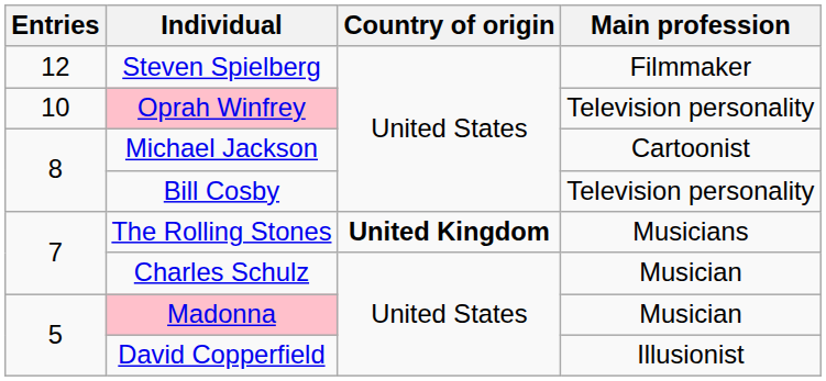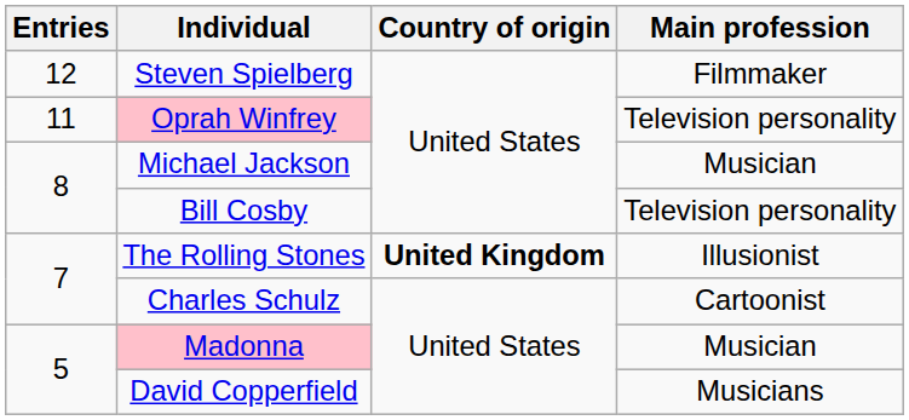 <table class="wikitable sortable" rowspan="2" style="text-align:center;" background: #f6e39c;>
 <tr>
 <th>Entries</th>
 <th>Individual</th>
 <th>Country of origin</th>
 <th>Main profession</th>
 </tr>
 <tr>
 <td>12</td>
 <td><a href='#'>Steven Spielberg</a></td>
 <td rowspan="4" style="text-align:center">United States</td>
 <td>Filmmaker</td>
 </tr>
 <tr>
-<td>10</td>
+<td>11</td>
 <td style="background:#FFC0CB;"><a href='#'>Oprah Winfrey</a></td>
 <td>Television personality</td>
 </tr>
 <tr>
 <td rowspan="2" style="text-align:center">8</td>
 <td><a href='#'>Michael Jackson</a></td>
-<td>Cartoonist</td>
+<td>Musician</td>
 </tr>
 <tr>
 <td><a href='#'>Bill Cosby</a></td>
 <td>Television personality</td>
 </tr>
 <tr>
 <td rowspan="2" style="text-align:center">7</td>
 <td><a href='#'>The Rolling Stones</a></td>
 <td><strong>United Kingdom</strong></td>
-<td>Musicians</td>
+<td>Illusionist</td>
 </tr>
 <tr>
 <td><a href='#'>Charles Schulz</a></td>
 <td rowspan="3" style="text-align:center">United States</td>
-<td>Musician</td>
+<td>Cartoonist</td>
 </tr>
 <tr>
 <td rowspan="2" style="text-align:center">5</td>
 <td style="background:#FFC0CB;"><a href='#'>Madonna</a></td>
 <td>Musician</td>
 </tr>
 <tr>
 <td><a href='#'>David Copperfield</a></td>
-<td>Illusionist</td>
+<td>Musicians</td>
 </tr>
 </table>
